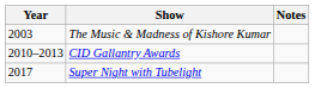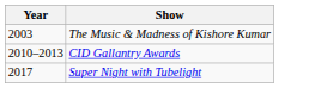 <table class="wikitable sortable">
 <tr>
 <th>Year</th>
 <th>Show</th>
-<th>Notes</th>
 </tr>
 <tr>
 <td>2003</td>
 <td><em>The Music & Madness of Kishore Kumar</em></td>
-<td></td>
 </tr>
 <tr>
 <td>2010–2013</td>
 <td><em><a href='#'>CID Gallantry Awards</a></em></td>
-<td></td>
 </tr>
 <tr>
 <td>2017</td>
 <td><em><a href='#'>Super Night with Tubelight</a></em></td>
-<td></td>
 </tr>
 </table>
